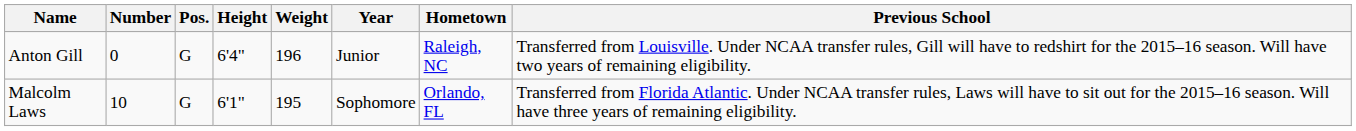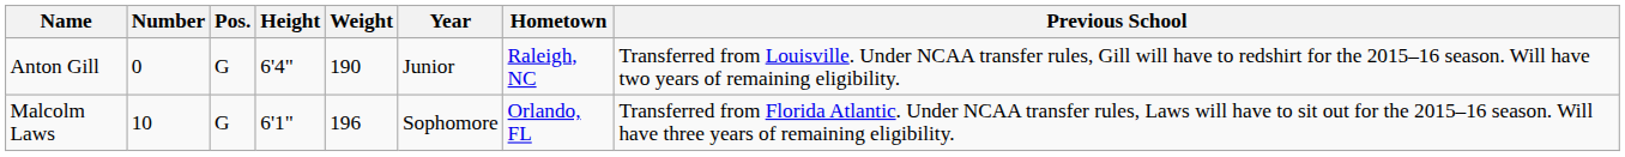 <table class="wikitable sortable" border="1">
 <tr>
 <th>Name</th>
 <th>Number</th>
 <th>Pos.</th>
 <th>Height</th>
 <th>Weight</th>
 <th>Year</th>
 <th>Hometown</th>
 <th class="unsortable">Previous School</th>
 </tr>
 <tr>
 <td sortname>Anton Gill</td>
 <td>0</td>
 <td>G</td>
 <td>6'4"</td>
-<td>196</td>
+<td>190</td>
 <td>Junior</td>
 <td><a href='#'>Raleigh, NC</a></td>
 <td>Transferred from <a href='#'>Louisville</a>. Under NCAA transfer rules, Gill will have to redshirt for the 2015–16 season. Will have two years of remaining eligibility.</td>
 </tr>
 <tr>
 <td sortmane>Malcolm Laws</td>
 <td>10</td>
 <td>G</td>
 <td>6'1"</td>
-<td>195</td>
+<td>196</td>
 <td>Sophomore</td>
 <td><a href='#'>Orlando, FL</a></td>
 <td>Transferred from <a href='#'>Florida Atlantic</a>. Under NCAA transfer rules, Laws will have to sit out for the 2015–16 season. Will have three years of remaining eligibility.</td>
 </tr>
 </table>
